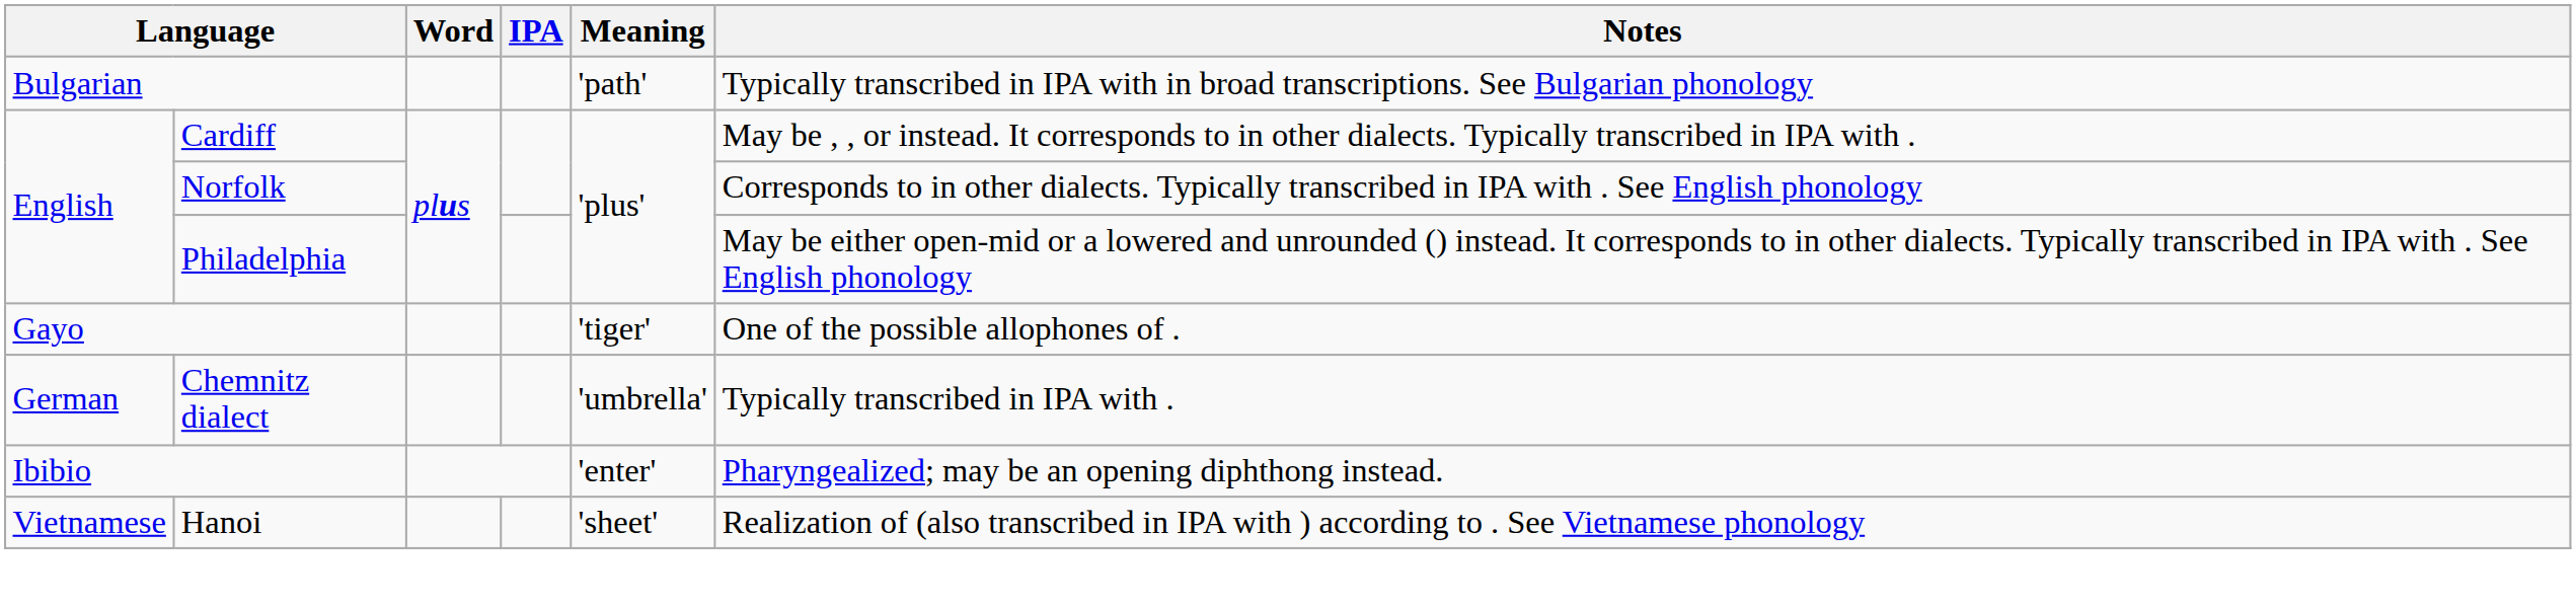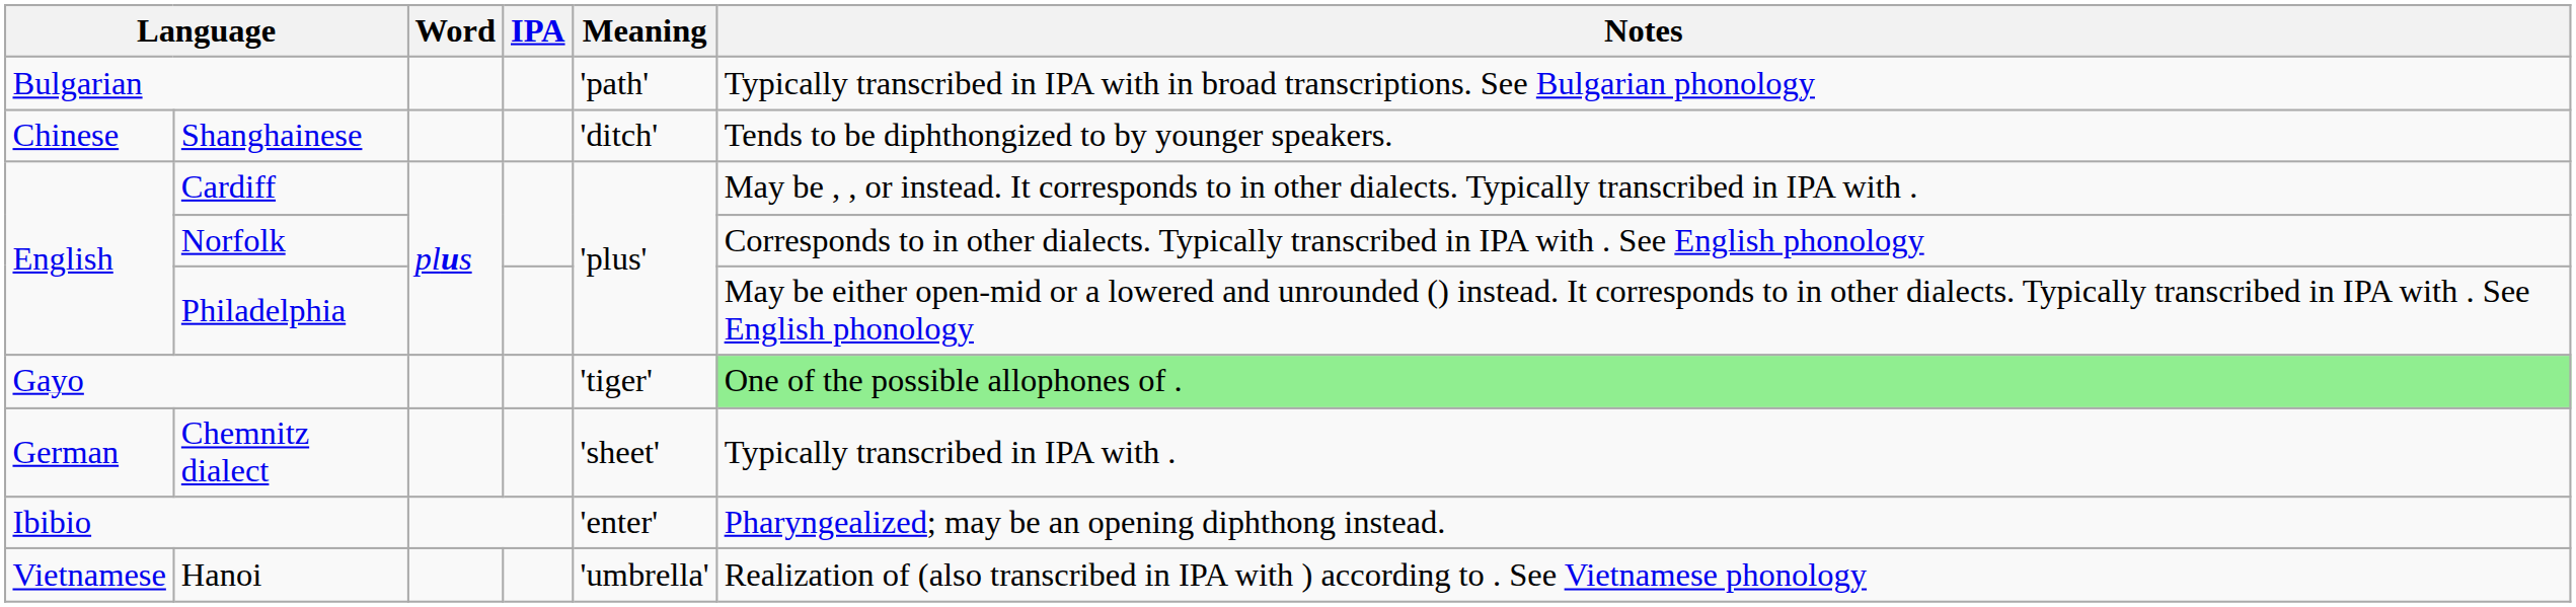 <table class="wikitable" style="clear: both;">
 <tr>
 <th colspan="2">Language</th>
 <th>Word</th>
 <th><a href='#'>IPA</a></th>
 <th>Meaning</th>
 <th>Notes</th>
 </tr>
 <tr>
 <td colspan="2"><a href='#'>Bulgarian</a></td>
 <td></td>
 <td></td>
 <td>'path'</td>
 <td>Typically transcribed in IPA with  in broad transcriptions. See <a href='#'>Bulgarian phonology</a></td>
+</tr>
+<tr>
+<td><a href='#'>Chinese</a></td>
+<td><a href='#'>Shanghainese</a></td>
+<td></td>
+<td></td>
+<td>'ditch'</td>
+<td>Tends to be diphthongized to  by younger speakers.</td>
 </tr>
 <tr>
 <td rowspan="3"><a href='#'>English</a></td>
 <td><a href='#'>Cardiff</a></td>
 <td rowspan="3"><a href='#'><em>pl<strong>u</strong>s</em></a></td>
 <td rowspan="2"></td>
 <td rowspan="3">'plus'</td>
 <td>May be , ,  or  instead. It corresponds to  in other dialects. Typically transcribed in IPA with .</td>
 </tr>
 <tr>
 <td><a href='#'>Norfolk</a></td>
 <td>Corresponds to  in other dialects. Typically transcribed in IPA with . See <a href='#'>English phonology</a></td>
 </tr>
 <tr>
 <td><a href='#'>Philadelphia</a></td>
 <td></td>
 <td>May be either open-mid  or a lowered and unrounded  () instead. It corresponds to  in other dialects. Typically transcribed in IPA with . See <a href='#'>English phonology</a></td>
 </tr>
 <tr>
 <td colspan="2"><a href='#'>Gayo</a></td>
 <td></td>
 <td></td>
 <td>'tiger'</td>
-<td>One of the possible allophones of .</td>
+<td style="background: lightgreen;">One of the possible allophones of .</td>
 </tr>
 <tr>
 <td><a href='#'>German</a></td>
 <td><a href='#'>Chemnitz dialect</a></td>
 <td></td>
 <td></td>
-<td>'umbrella'</td>
+<td>'sheet'</td>
 <td>Typically transcribed in IPA with .</td>
 </tr>
 <tr>
 <td colspan="2"><a href='#'>Ibibio</a></td>
 <td colspan="2" align="center"></td>
 <td>'enter'</td>
 <td><a href='#'>Pharyngealized</a>; may be an opening diphthong  instead.</td>
 </tr>
 <tr>
 <td><a href='#'>Vietnamese</a></td>
 <td>Hanoi</td>
 <td></td>
 <td></td>
-<td>'sheet'</td>
+<td>'umbrella'</td>
 <td>Realization of  (also transcribed in IPA with ) according to . See <a href='#'>Vietnamese phonology</a></td>
 </tr>
 </table>
